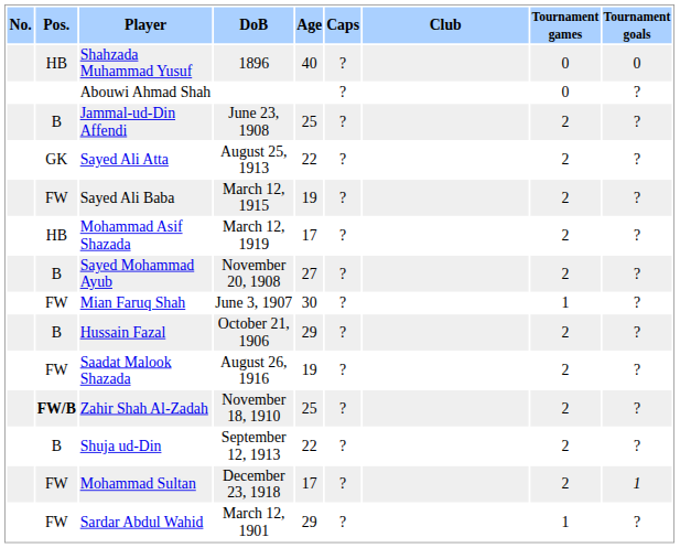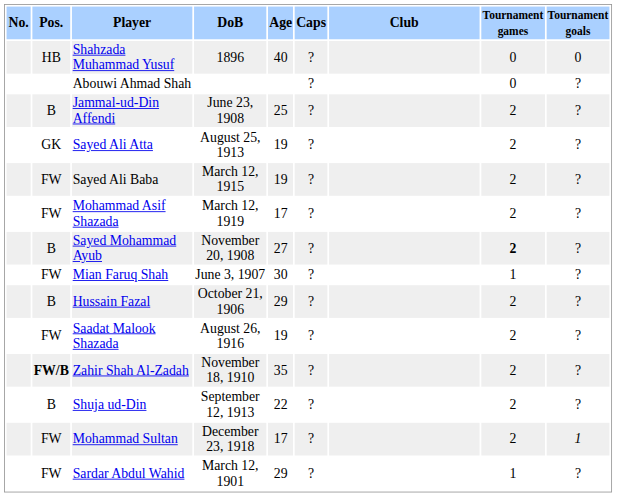 <table border="0" width="80%" style="border: 1px solid #999; background-color:white; text-align:center">
 <tr align="center" bgcolor="#AAD0FF">
 <th width=4%>No.</th>
 <th width=6%>Pos.</th>
 <th width=20%>Player</th>
 <th width=12%>DoB</th>
 <th width=4%>Age</th>
 <th width=4%>Caps</th>
 <th width=25%>Club</th>
 <th width=6%><small>Tournament<br>games</small></th>
 <th width=6%><small>Tournament<br>goals</small></th>
 </tr>
 <tr bgcolor="#EFEFEF">
 <td></td>
 <td>HB</td>
 <td align="left"><a href='#'>Shahzada Muhammad Yusuf</a></td>
 <td>1896</td>
 <td>40</td>
 <td>?</td>
 <td align="left"></td>
 <td>0</td>
 <td>0</td>
 </tr>
 <tr>
 <td></td>
 <td></td>
 <td align="left">Abouwi Ahmad Shah</td>
 <td></td>
 <td></td>
 <td>?</td>
 <td align="left"></td>
 <td>0</td>
 <td>?</td>
 </tr>
 <tr bgcolor="#EFEFEF">
 <td></td>
 <td>B</td>
 <td align="left"><a href='#'>Jammal-ud-Din Affendi</a></td>
 <td>June 23, 1908</td>
 <td>25</td>
 <td>?</td>
 <td align="left"></td>
 <td>2</td>
 <td>?</td>
 </tr>
 <tr>
 <td></td>
 <td>GK</td>
 <td align="left"><a href='#'>Sayed Ali Atta</a></td>
 <td>August 25, 1913</td>
-<td>22</td>
+<td>19</td>
 <td>?</td>
 <td align="left"></td>
 <td>2</td>
 <td>?</td>
 </tr>
 <tr bgcolor="#EFEFEF">
 <td></td>
 <td>FW</td>
 <td align="left">Sayed Ali Baba</td>
 <td>March 12, 1915</td>
 <td>19</td>
 <td>?</td>
 <td align="left"></td>
 <td>2</td>
 <td>?</td>
 </tr>
 <tr>
 <td></td>
-<td>HB</td>
+<td>FW</td>
 <td align="left"><a href='#'>Mohammad Asif Shazada</a></td>
 <td>March 12, 1919</td>
 <td>17</td>
 <td>?</td>
 <td align="left"></td>
 <td>2</td>
 <td>?</td>
 </tr>
 <tr bgcolor="#EFEFEF">
 <td></td>
 <td>B</td>
 <td align="left"><a href='#'>Sayed Mohammad Ayub</a></td>
 <td>November 20, 1908</td>
 <td>27</td>
 <td>?</td>
 <td align="left"></td>
-<td>2</td>
+<td><strong>2</strong></td>
 <td>?</td>
 </tr>
 <tr>
 <td></td>
 <td>FW</td>
 <td align="left"><a href='#'>Mian Faruq Shah</a></td>
 <td>June 3, 1907</td>
 <td>30</td>
 <td>?</td>
 <td align="left"></td>
 <td>1</td>
 <td>?</td>
 </tr>
 <tr bgcolor="#EFEFEF">
 <td></td>
 <td>B</td>
 <td align="left"><a href='#'>Hussain Fazal</a></td>
 <td>October 21, 1906</td>
 <td>29</td>
 <td>?</td>
 <td align="left"></td>
 <td>2</td>
 <td>?</td>
 </tr>
 <tr>
 <td></td>
 <td>FW</td>
 <td align="left"><a href='#'>Saadat Malook Shazada</a></td>
 <td>August 26, 1916</td>
 <td>19</td>
 <td>?</td>
 <td align="left"></td>
 <td>2</td>
 <td>?</td>
 </tr>
 <tr bgcolor="#EFEFEF">
 <td></td>
 <td><strong>FW/B</strong></td>
 <td align="left"><a href='#'>Zahir Shah Al-Zadah</a></td>
 <td>November 18, 1910</td>
-<td>25</td>
+<td>35</td>
 <td>?</td>
 <td align="left"></td>
 <td>2</td>
 <td>?</td>
 </tr>
 <tr>
 <td></td>
 <td>B</td>
 <td align="left"><a href='#'>Shuja ud-Din</a></td>
 <td>September 12, 1913</td>
 <td>22</td>
 <td>?</td>
 <td align="left"></td>
 <td>2</td>
 <td>?</td>
 </tr>
 <tr bgcolor="#EFEFEF">
 <td></td>
 <td>FW</td>
 <td align="left"><a href='#'>Mohammad Sultan</a></td>
 <td>December 23, 1918</td>
 <td>17</td>
 <td>?</td>
 <td align="left"></td>
 <td>2</td>
 <td><em>1</em></td>
 </tr>
 <tr>
 <td></td>
 <td>FW</td>
 <td align="left"><a href='#'>Sardar Abdul Wahid</a></td>
 <td>March 12, 1901</td>
 <td>29</td>
 <td>?</td>
 <td align="left"></td>
 <td>1</td>
 <td>?</td>
 </tr>
 </table>
